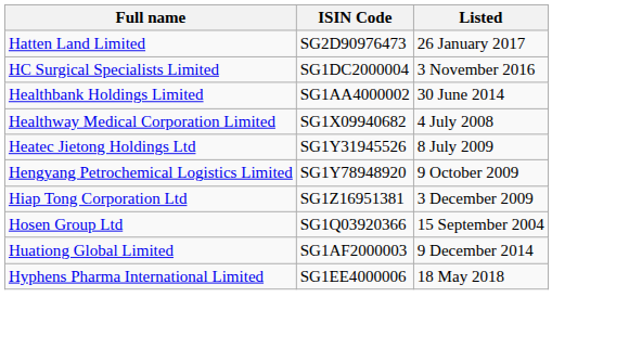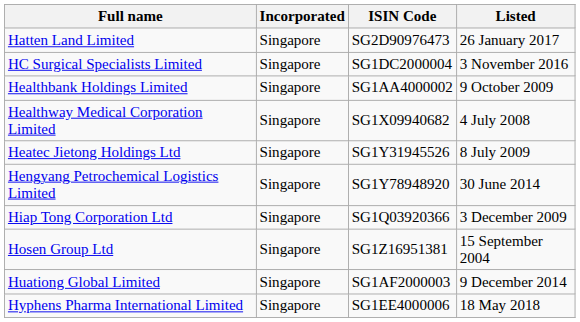 <table class="wikitable">
 <tr>
 <th>Full name</th>
+<th>Incorporated</th>
 <th>ISIN Code</th>
 <th>Listed</th>
 </tr>
 <tr>
 <td><a href='#'>Hatten Land Limited</a></td>
+<td>Singapore</td>
 <td>SG2D90976473</td>
 <td>26 January 2017</td>
 </tr>
 <tr>
 <td><a href='#'>HC Surgical Specialists Limited</a></td>
+<td>Singapore</td>
 <td>SG1DC2000004</td>
 <td>3 November 2016</td>
 </tr>
 <tr>
 <td><a href='#'>Healthbank Holdings Limited</a></td>
+<td>Singapore</td>
 <td>SG1AA4000002</td>
-<td>30 June 2014</td>
+<td>9 October 2009</td>
 </tr>
 <tr>
 <td><a href='#'>Healthway Medical Corporation Limited</a></td>
+<td>Singapore</td>
 <td>SG1X09940682</td>
 <td>4 July 2008</td>
 </tr>
 <tr>
 <td><a href='#'>Heatec Jietong Holdings Ltd</a></td>
+<td>Singapore</td>
 <td>SG1Y31945526</td>
 <td>8 July 2009</td>
 </tr>
 <tr>
 <td><a href='#'>Hengyang Petrochemical Logistics Limited</a></td>
+<td>Singapore</td>
 <td>SG1Y78948920</td>
-<td>9 October 2009</td>
+<td>30 June 2014</td>
 </tr>
 <tr>
 <td><a href='#'>Hiap Tong Corporation Ltd</a></td>
-<td>SG1Z16951381</td>
+<td>Singapore</td>
+<td>SG1Q03920366</td>
 <td>3 December 2009</td>
 </tr>
 <tr>
 <td><a href='#'>Hosen Group Ltd</a></td>
-<td>SG1Q03920366</td>
+<td>Singapore</td>
+<td>SG1Z16951381</td>
 <td>15 September 2004</td>
 </tr>
 <tr>
 <td><a href='#'>Huationg Global Limited</a></td>
+<td>Singapore</td>
 <td>SG1AF2000003</td>
 <td>9 December 2014</td>
 </tr>
 <tr>
 <td><a href='#'>Hyphens Pharma International Limited</a></td>
+<td>Singapore</td>
 <td>SG1EE4000006</td>
 <td>18 May 2018</td>
 </tr>
 </table>
